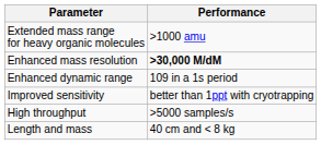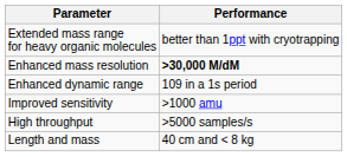 <table class="wikitable">
 <tr>
 <th>Parameter</th>
 <th>Performance</th>
 </tr>
 <tr>
 <td>Extended mass range<br>for heavy organic molecules</td>
-<td>>1000 <a href='#'>amu</a></td>
+<td>better than 1<a href='#'>ppt</a> with cryotrapping</td>
 </tr>
 <tr>
 <td>Enhanced mass resolution</td>
 <td><strong>>30,000 M/dM</strong></td>
 </tr>
 <tr>
 <td>Enhanced dynamic range</td>
 <td>109 in a 1s period</td>
 </tr>
 <tr>
 <td>Improved sensitivity</td>
-<td>better than 1<a href='#'>ppt</a> with cryotrapping</td>
+<td>>1000 <a href='#'>amu</a></td>
 </tr>
 <tr>
 <td>High throughput</td>
 <td>>5000 samples/s</td>
 </tr>
 <tr>
 <td>Length and mass</td>
 <td>40 cm and < 8 kg</td>
 </tr>
 </table>
